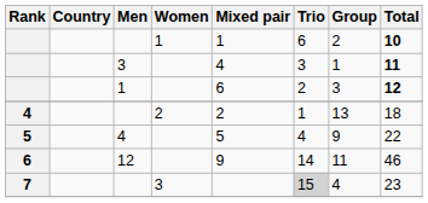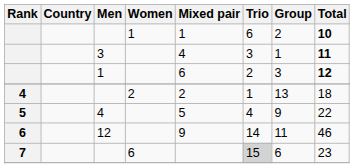 <table class="wikitable sortable">
 <tr>
 <th>Rank</th>
 <th>Country</th>
 <th>Men</th>
 <th>Women</th>
 <th>Mixed pair</th>
 <th>Trio</th>
 <th>Group</th>
 <th>Total</th>
 </tr>
 <tr>
 <th></th>
 <td></td>
 <td></td>
 <td>1</td>
 <td>1</td>
 <td>6</td>
 <td>2</td>
 <td><strong>10</strong></td>
 </tr>
 <tr>
 <th></th>
 <td></td>
 <td>3</td>
 <td></td>
 <td>4</td>
 <td>3</td>
 <td>1</td>
 <td><strong>11</strong></td>
 </tr>
 <tr>
 <th></th>
 <td></td>
 <td>1</td>
 <td></td>
 <td>6</td>
 <td>2</td>
 <td>3</td>
 <td><strong>12</strong></td>
 </tr>
 <tr>
 </tr>
 <tr>
 <th>4</th>
 <td></td>
 <td></td>
 <td>2</td>
 <td>2</td>
 <td>1</td>
 <td>13</td>
 <td>18</td>
 </tr>
 <tr>
 <th>5</th>
 <td></td>
 <td>4</td>
 <td></td>
 <td>5</td>
 <td>4</td>
 <td>9</td>
 <td>22</td>
 </tr>
 <tr>
 <th>6</th>
 <td></td>
 <td>12</td>
 <td></td>
 <td>9</td>
 <td>14</td>
 <td>11</td>
 <td>46</td>
 </tr>
 <tr>
 <th>7</th>
 <td></td>
 <td></td>
-<td>3</td>
+<td>6</td>
 <td></td>
 <td style="background: lightgrey;">15</td>
-<td>4</td>
+<td>6</td>
 <td>23</td>
 </tr>
 <tr>
 </tr>
 </table>
